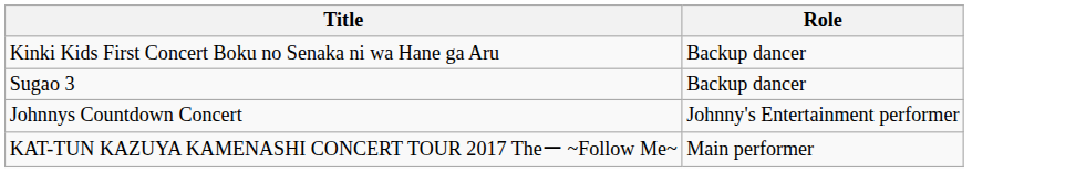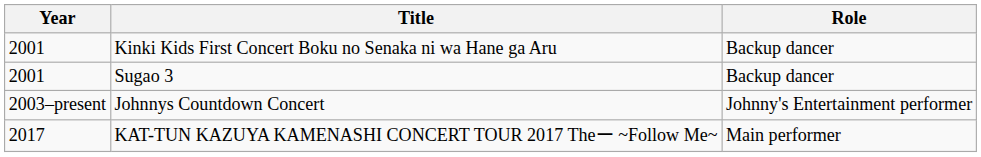 <table class="wikitable">
 <tr>
+<th>Year</th>
 <th>Title</th>
 <th>Role</th>
 </tr>
 <tr>
+<td>2001</td>
 <td>Kinki Kids First Concert Boku no Senaka ni wa Hane ga Aru</td>
 <td>Backup dancer</td>
 </tr>
 <tr>
+<td>2001</td>
 <td>Sugao 3</td>
 <td>Backup dancer</td>
 </tr>
 <tr>
+<td>2003–present</td>
 <td>Johnnys Countdown Concert</td>
 <td>Johnny's Entertainment performer</td>
 </tr>
 <tr>
+<td>2017</td>
 <td>KAT-TUN KAZUYA KAMENASHI CONCERT TOUR 2017 Theー ~Follow Me~</td>
 <td>Main performer</td>
 </tr>
 </table>
